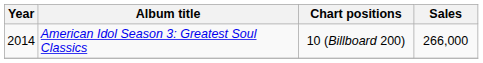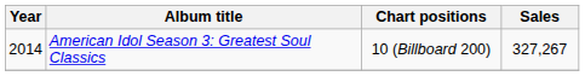 <table class="wikitable">
 <tr>
 <th width="30">Year</th>
 <th width="400">Album title</th>
 <th width="160">Chart positions</th>
 <th width="80">Sales</th>
 </tr>
 <tr>
 <td>2014</td>
 <td><em><a href='#'>American Idol Season 3: Greatest Soul Classics</a></em></td>
 <td align="center">10 (<em>Billboard</em> 200)</td>
-<td align="center">266,000</td>
+<td align="center">327,267</td>
 </tr>
 <tr>
 </tr>
 </table>
